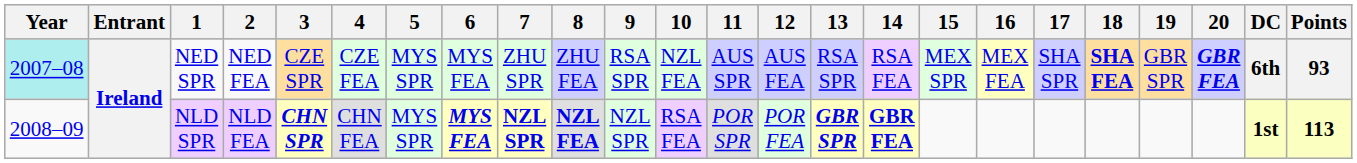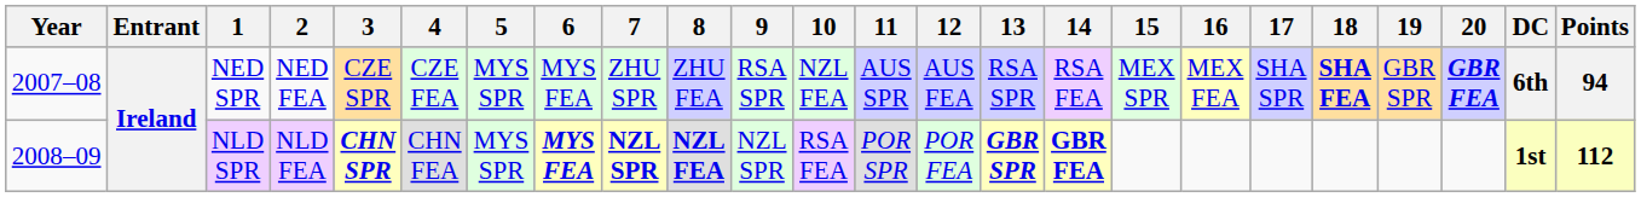 <table class="wikitable" style="text-align:center; font-size:85%">
 <tr>
 <th>Year</th>
 <th>Entrant</th>
 <th>1</th>
 <th>2</th>
 <th>3</th>
 <th>4</th>
 <th>5</th>
 <th>6</th>
 <th>7</th>
 <th>8</th>
 <th>9</th>
 <th>10</th>
 <th>11</th>
 <th>12</th>
 <th>13</th>
 <th>14</th>
 <th>15</th>
 <th>16</th>
 <th>17</th>
 <th>18</th>
 <th>19</th>
 <th>20</th>
 <th>DC</th>
 <th>Points</th>
 </tr>
 <tr>
-<td nowrap style="background: paleturquoise;"><a href='#'>2007–08</a></td>
+<td nowrap><a href='#'>2007–08</a></td>
 <th rowspan=2> <a href='#'>Ireland</a></th>
 <td><a href='#'>NED<br>SPR</a></td>
 <td><a href='#'>NED<br>FEA</a></td>
 <td style="background:#ffdf9f;"><a href='#'>CZE<br>SPR</a><br></td>
 <td style="background:#dfffdf;"><a href='#'>CZE<br>FEA</a><br></td>
 <td style="background:#dfffdf;"><a href='#'>MYS<br>SPR</a><br></td>
 <td style="background:#dfffdf;"><a href='#'>MYS<br>FEA</a><br></td>
 <td style="background:#dfffdf;"><a href='#'>ZHU<br>SPR</a><br></td>
 <td style="background:#cfcfff;"><a href='#'>ZHU<br>FEA</a><br></td>
 <td style="background:#dfffdf;"><a href='#'>RSA<br>SPR</a><br></td>
 <td style="background:#dfffdf;"><a href='#'>NZL<br>FEA</a><br></td>
 <td style="background:#cfcfff;"><a href='#'>AUS<br>SPR</a><br></td>
 <td style="background:#cfcfff;"><a href='#'>AUS<br>FEA</a><br></td>
 <td style="background:#cfcfff;"><a href='#'>RSA<br>SPR</a><br></td>
 <td style="background:#efcfff;"><a href='#'>RSA<br>FEA</a><br></td>
 <td style="background:#dfffdf;"><a href='#'>MEX<br>SPR</a><br></td>
 <td style="background:#ffffbf;"><a href='#'>MEX<br>FEA</a><br></td>
 <td style="background:#cfcfff;"><a href='#'>SHA<br>SPR</a><br></td>
 <td style="background:#ffdf9f;"><strong><a href='#'>SHA<br>FEA</a><br></strong></td>
 <td style="background:#ffdf9f;"><a href='#'>GBR<br>SPR</a><br></td>
 <td style="background:#cfcfff;"><strong><em><a href='#'>GBR<br>FEA</a></em><br></strong></td>
 <th>6th</th>
-<th>93</th>
+<th>94</th>
 </tr>
 <tr>
 <td><a href='#'>2008–09</a></td>
 <td style="background:#efcfff;"><a href='#'>NLD<br>SPR</a><br></td>
 <td style="background:#efcfff;"><a href='#'>NLD<br>FEA</a><br></td>
 <td style="background:#ffffbf;"><strong><em><a href='#'>CHN<br>SPR</a></em></strong><br></td>
 <td style="background:#dfdfdf;"><a href='#'>CHN<br>FEA</a><br></td>
 <td style="background:#dfffdf;"><a href='#'>MYS<br>SPR</a><br></td>
 <td style="background:#ffffbf;"><strong><em><a href='#'>MYS<br>FEA</a></em></strong><br></td>
 <td style="background:#ffffbf;"><strong><a href='#'>NZL<br>SPR</a></strong><br></td>
 <td style="background:#dfdfdf;"><strong><a href='#'>NZL<br>FEA</a></strong><br></td>
 <td style="background:#dfffdf;"><a href='#'>NZL<br>SPR</a><br></td>
 <td style="background:#efcfff;"><a href='#'>RSA<br>FEA</a><br></td>
 <td style="background:#dfdfdf;"><em><a href='#'>POR<br>SPR</a></em><br></td>
 <td style="background:#dfffdf;"><em><a href='#'>POR<br>FEA</a></em><br></td>
 <td style="background:#ffffbf;"><a href='#'><strong><em>GBR<br>SPR</em></strong></a><br></td>
 <td style="background:#ffffbf;"><strong><a href='#'>GBR<br>FEA</a></strong><br></td>
 <td></td>
 <td></td>
 <td></td>
 <td></td>
 <td></td>
 <td></td>
 <td style="background:#fbffbf;"><strong>1st</strong></td>
-<td style="background:#fbffbf;"><strong>113</strong></td>
+<td style="background:#fbffbf;"><strong>112</strong></td>
 </tr>
 </table>
